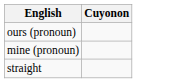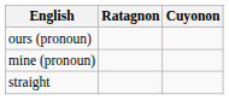 <table class="wikitable">
 <tr>
 <th>English</th>
+<th>Ratagnon</th>
 <th>Cuyonon</th>
 </tr>
 <tr>
 <td>ours (pronoun)</td>
 <td></td>
+<td></td>
 </tr>
 <tr>
 <td>mine (pronoun)</td>
+<td></td>
 <td></td>
 </tr>
 <tr>
 <td>straight</td>
 <td></td>
+<td></td>
 </tr>
 </table>
